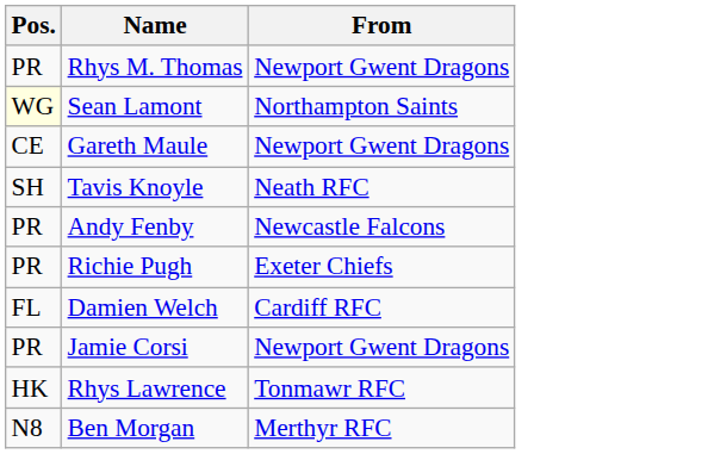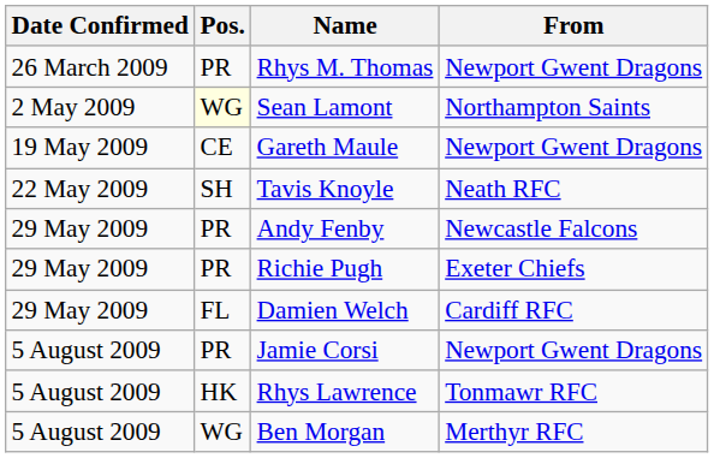 <table class="wikitable">
 <tr>
+<th>Date Confirmed</th>
 <th>Pos.</th>
 <th>Name</th>
 <th>From</th>
 </tr>
 <tr>
+<td>26 March 2009</td>
 <td>PR</td>
 <td> <a href='#'>Rhys M. Thomas</a></td>
 <td><a href='#'>Newport Gwent Dragons</a></td>
 </tr>
 <tr>
+<td>2 May 2009</td>
 <td style="background: lightyellow;">WG</td>
 <td> <a href='#'>Sean Lamont</a></td>
 <td><a href='#'>Northampton Saints</a></td>
 </tr>
 <tr>
+<td>19 May 2009</td>
 <td>CE</td>
 <td> <a href='#'>Gareth Maule</a></td>
 <td><a href='#'>Newport Gwent Dragons</a></td>
 </tr>
 <tr>
+<td>22 May 2009</td>
 <td>SH</td>
 <td> <a href='#'>Tavis Knoyle</a></td>
 <td><a href='#'>Neath RFC</a></td>
 </tr>
 <tr>
+<td>29 May 2009</td>
 <td>PR</td>
 <td> <a href='#'>Andy Fenby</a></td>
 <td><a href='#'>Newcastle Falcons</a></td>
 </tr>
 <tr>
+<td>29 May 2009</td>
 <td>PR</td>
 <td> <a href='#'>Richie Pugh</a></td>
 <td><a href='#'>Exeter Chiefs</a></td>
 </tr>
 <tr>
+<td>29 May 2009</td>
 <td>FL</td>
 <td> <a href='#'>Damien Welch</a></td>
 <td><a href='#'>Cardiff RFC</a></td>
 </tr>
 <tr>
+<td>5 August 2009</td>
 <td>PR</td>
 <td> <a href='#'>Jamie Corsi</a></td>
 <td><a href='#'>Newport Gwent Dragons</a></td>
 </tr>
 <tr>
+<td>5 August 2009</td>
 <td>HK</td>
 <td> <a href='#'>Rhys Lawrence</a></td>
 <td><a href='#'>Tonmawr RFC</a></td>
 </tr>
 <tr>
-<td>N8</td>
+<td>5 August 2009</td>
+<td>WG</td>
 <td> <a href='#'>Ben Morgan</a></td>
 <td><a href='#'>Merthyr RFC</a></td>
 </tr>
 </table>
